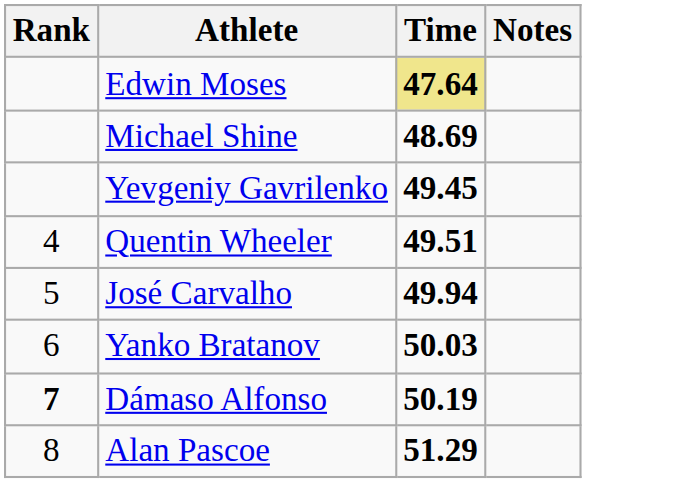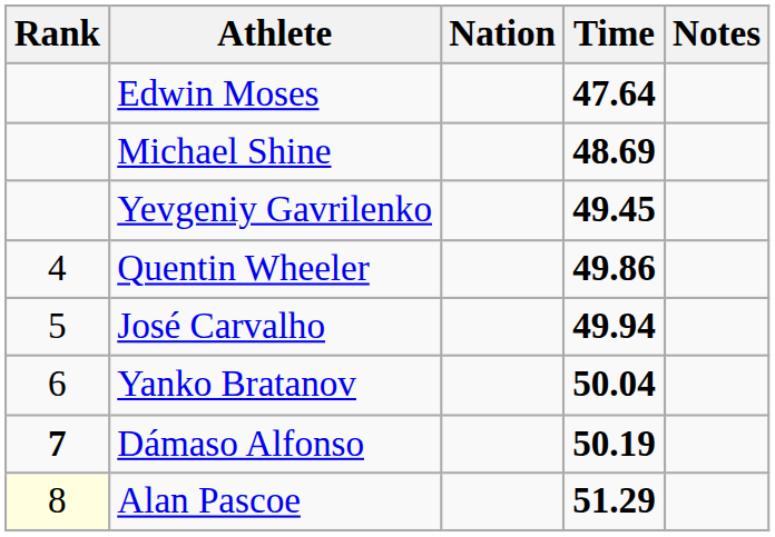 <table class="wikitable sortable" style="text-align:center">
 <tr>
 <th>Rank</th>
 <th>Athlete</th>
+<th>Nation</th>
 <th>Time</th>
 <th>Notes</th>
 </tr>
 <tr>
 <td></td>
 <td align=left><a href='#'>Edwin Moses</a></td>
-<td style="background: khaki;"><strong>47.64</strong></td>
+<td align=left></td>
+<td><strong>47.64</strong></td>
 <td></td>
 </tr>
 <tr>
 <td></td>
 <td align=left><a href='#'>Michael Shine</a></td>
+<td align=left></td>
 <td><strong>48.69</strong></td>
 <td></td>
 </tr>
 <tr>
 <td></td>
 <td align=left><a href='#'>Yevgeniy Gavrilenko</a></td>
+<td align=left></td>
 <td><strong>49.45</strong></td>
 <td></td>
 </tr>
 <tr>
 <td>4</td>
 <td align=left><a href='#'>Quentin Wheeler</a></td>
-<td><strong>49.51</strong></td>
+<td align=left></td>
+<td><strong>49.86</strong></td>
 <td></td>
 </tr>
 <tr>
 <td>5</td>
 <td align=left><a href='#'>José Carvalho</a></td>
+<td align=left></td>
 <td><strong>49.94</strong></td>
 <td></td>
 </tr>
 <tr>
 <td>6</td>
 <td align=left><a href='#'>Yanko Bratanov</a></td>
-<td><strong>50.03</strong></td>
+<td align=left></td>
+<td><strong>50.04</strong></td>
 <td></td>
 </tr>
 <tr>
 <td><strong>7</strong></td>
 <td align=left><a href='#'>Dámaso Alfonso</a></td>
+<td align=left></td>
 <td><strong>50.19</strong></td>
 <td></td>
 </tr>
 <tr>
-<td>8</td>
+<td style="background: lightyellow;">8</td>
 <td align=left><a href='#'>Alan Pascoe</a></td>
+<td align=left></td>
 <td><strong>51.29</strong></td>
 <td></td>
 </tr>
 </table>
